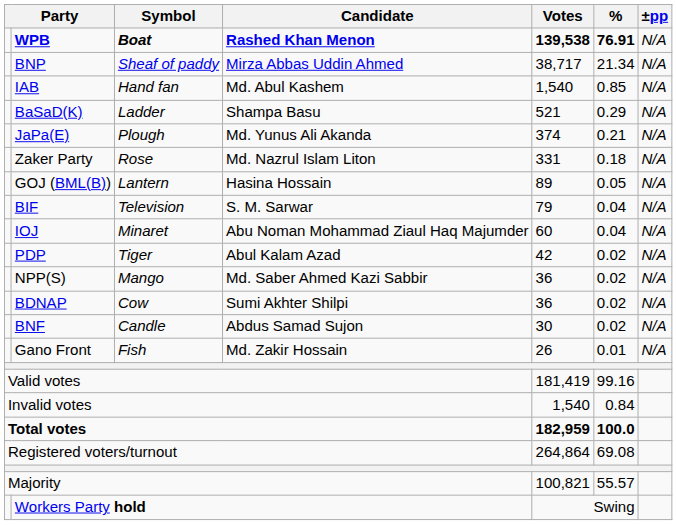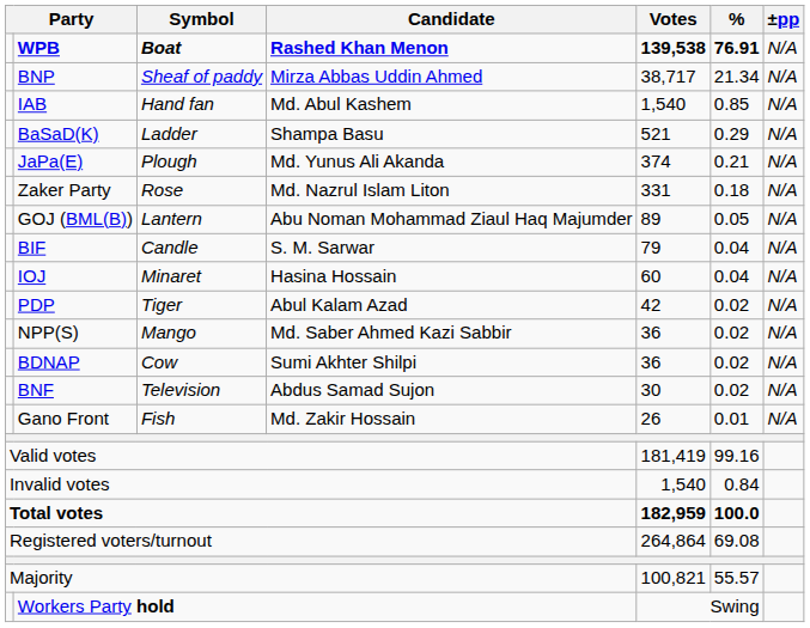 <table class="wikitable defaultleft col5right col6right col7right">
 <tr>
 <th colspan="2">Party</th>
 <th>Symbol</th>
 <th>Candidate</th>
 <th>Votes</th>
 <th>%</th>
 <th>±<a href='#'>pp</a></th>
 </tr>
 <tr>
 <td></td>
 <td><strong><a href='#'>WPB</a></strong></td>
 <td><strong><em>Boat</em></strong></td>
 <td><strong><a href='#'>Rashed Khan Menon</a></strong></td>
 <td><strong>139,538</strong></td>
 <td><strong>76.91</strong></td>
 <td><em>N/A</em></td>
 </tr>
 <tr>
 <td></td>
 <td><a href='#'>BNP</a></td>
 <td><em><a href='#'>Sheaf of paddy</a></em></td>
 <td><a href='#'>Mirza Abbas Uddin Ahmed</a></td>
 <td>38,717</td>
 <td>21.34</td>
 <td><em>N/A</em></td>
 </tr>
 <tr>
 <td></td>
 <td><a href='#'>IAB</a></td>
 <td><em>Hand fan</em></td>
 <td>Md. Abul Kashem</td>
 <td>1,540</td>
 <td>0.85</td>
 <td><em>N/A</em></td>
 </tr>
 <tr>
 <td></td>
 <td><a href='#'>BaSaD(K)</a></td>
 <td><em>Ladder</em></td>
 <td>Shampa Basu</td>
 <td>521</td>
 <td>0.29</td>
 <td><em>N/A</em></td>
 </tr>
 <tr>
 <td></td>
 <td><a href='#'>JaPa(E)</a></td>
 <td><em>Plough</em></td>
 <td>Md. Yunus Ali Akanda</td>
 <td>374</td>
 <td>0.21</td>
 <td><em>N/A</em></td>
 </tr>
 <tr>
 <td></td>
 <td>Zaker Party</td>
 <td><em>Rose</em></td>
 <td>Md. Nazrul Islam Liton</td>
 <td>331</td>
 <td>0.18</td>
 <td><em>N/A</em></td>
 </tr>
 <tr>
 <td></td>
 <td>GOJ (<a href='#'>BML(B)</a>)</td>
 <td><em>Lantern</em></td>
-<td>Hasina Hossain</td>
+<td>Abu Noman Mohammad Ziaul Haq Majumder</td>
 <td>89</td>
 <td>0.05</td>
 <td><em>N/A</em></td>
 </tr>
 <tr>
 <td></td>
 <td><a href='#'>BIF</a></td>
-<td><em>Television</em></td>
+<td><em>Candle</em></td>
 <td>S. M. Sarwar</td>
 <td>79</td>
 <td>0.04</td>
 <td><em>N/A</em></td>
 </tr>
 <tr>
 <td></td>
 <td><a href='#'>IOJ</a></td>
 <td><em>Minaret</em></td>
-<td>Abu Noman Mohammad Ziaul Haq Majumder</td>
+<td>Hasina Hossain</td>
 <td>60</td>
 <td>0.04</td>
 <td><em>N/A</em></td>
 </tr>
 <tr>
 <td></td>
 <td><a href='#'>PDP</a></td>
 <td><em>Tiger</em></td>
 <td>Abul Kalam Azad</td>
 <td>42</td>
 <td>0.02</td>
 <td><em>N/A</em></td>
 </tr>
 <tr>
 <td></td>
 <td>NPP(S)</td>
 <td><em>Mango</em></td>
 <td>Md. Saber Ahmed Kazi Sabbir</td>
 <td>36</td>
 <td>0.02</td>
 <td><em>N/A</em></td>
 </tr>
 <tr>
 <td></td>
 <td><a href='#'>BDNAP</a></td>
 <td><em>Cow</em></td>
 <td>Sumi Akhter Shilpi</td>
 <td>36</td>
 <td>0.02</td>
 <td><em>N/A</em></td>
 </tr>
 <tr>
 <td></td>
 <td><a href='#'>BNF</a></td>
-<td><em>Candle</em></td>
+<td><em>Television</em></td>
 <td>Abdus Samad Sujon</td>
 <td>30</td>
 <td>0.02</td>
 <td><em>N/A</em></td>
 </tr>
 <tr>
 <td></td>
 <td>Gano Front</td>
 <td><em>Fish</em></td>
 <td>Md. Zakir Hossain</td>
 <td>26</td>
 <td>0.01</td>
 <td><em>N/A</em></td>
 </tr>
 <tr>
 <th colspan="7"></th>
 </tr>
 <tr>
 <td colspan="4">Valid votes</td>
 <td style= "text-align:right">181,419</td>
 <td style= "text-align:right">99.16</td>
 <td style= "text-align:right"></td>
 </tr>
 <tr>
 <td colspan="4">Invalid votes</td>
 <td style= "text-align:right">1,540</td>
 <td style= "text-align:right">0.84</td>
 <td style= "text-align:right"></td>
 </tr>
 <tr>
 <td colspan="4"><strong>Total votes</strong></td>
 <td style= "text-align:right"><strong>182,959</strong></td>
 <td style= "text-align:right"><strong>100.0</strong></td>
 <td style= "text-align:right"></td>
 </tr>
 <tr>
 <td colspan="4">Registered voters/turnout</td>
 <td style= "text-align:right">264,864</td>
 <td style= "text-align:right">69.08</td>
 <td style= "text-align:right"></td>
 </tr>
 <tr>
 <th colspan="7"></th>
 </tr>
 <tr>
 <td colspan="4">Majority</td>
 <td style= "text-align:right">100,821</td>
 <td style= "text-align:right">55.57</td>
 <td style= "text-align:right"></td>
 </tr>
 <tr>
 <td></td>
 <td colspan="3"><a href='#'>Workers Party</a> <strong>hold</strong></td>
 <td style= "text-align:right" colspan="2">Swing</td>
 <td style= "text-align:right"></td>
 </tr>
 </table>
